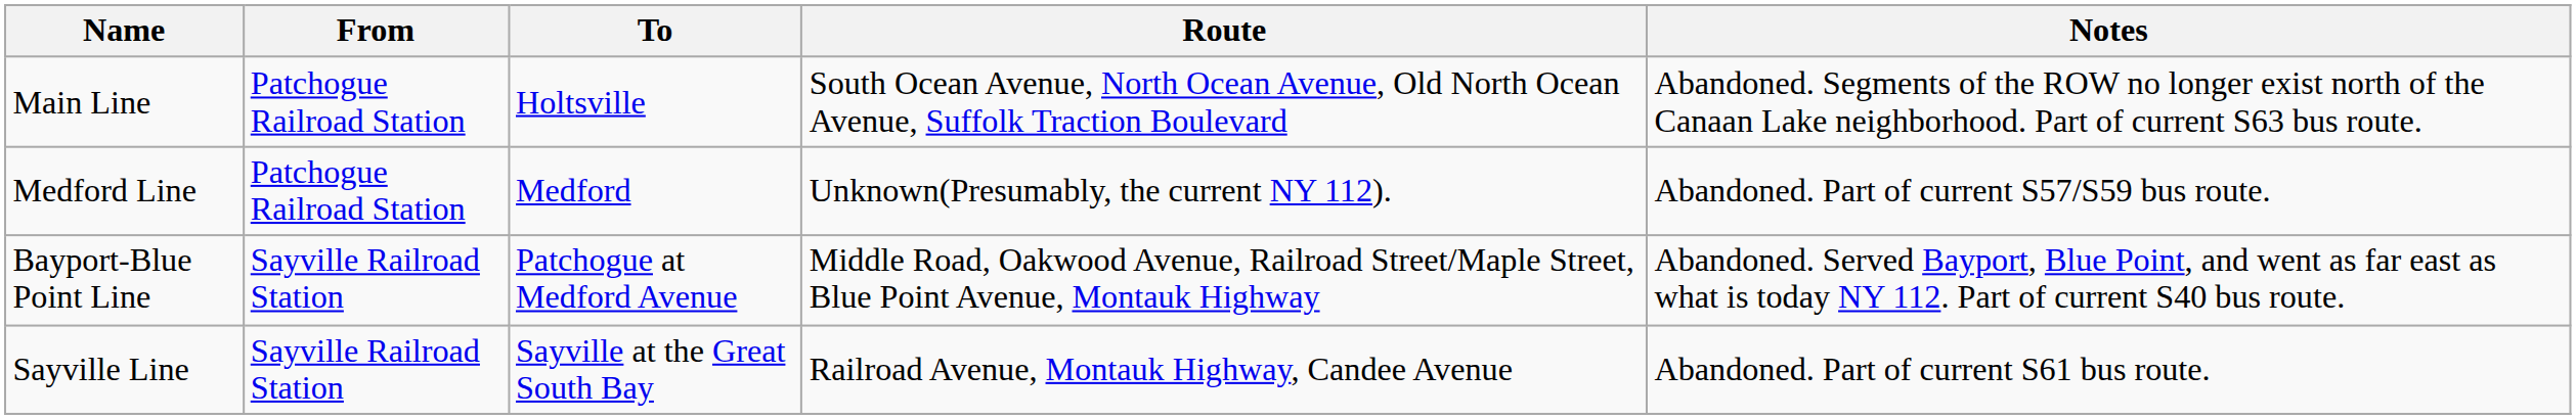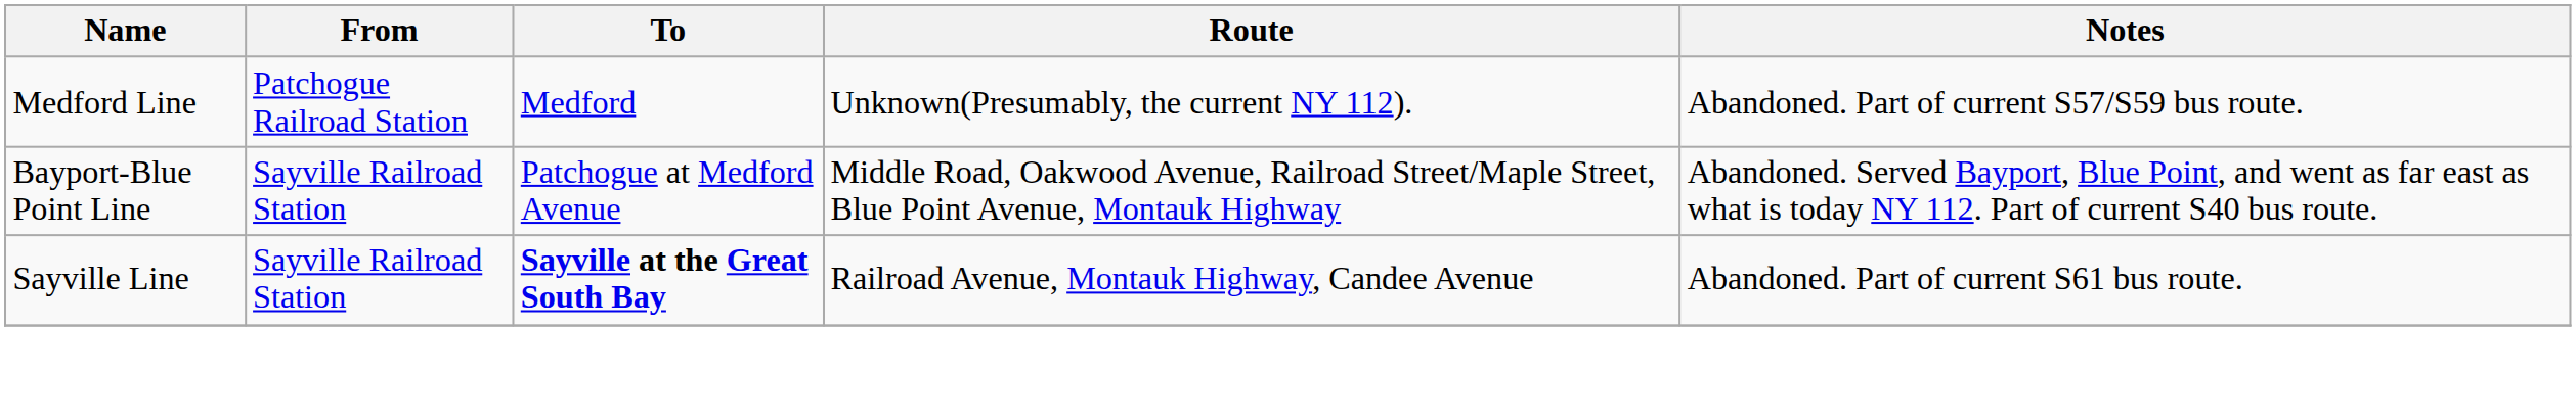 <table class=wikitable>
 <tr>
 <th>Name</th>
 <th>From</th>
 <th>To</th>
 <th>Route</th>
 <th>Notes</th>
-</tr>
-<tr>
-<td>Main Line</td>
-<td><a href='#'>Patchogue Railroad Station</a></td>
-<td><a href='#'>Holtsville</a></td>
-<td>South Ocean Avenue, <a href='#'>North Ocean Avenue</a>, Old North Ocean Avenue, <a href='#'>Suffolk Traction Boulevard</a></td>
-<td>Abandoned. Segments of the ROW no longer exist north of the Canaan Lake neighborhood. Part of current S63 bus route.</td>
 </tr>
 <tr>
 <td>Medford Line</td>
 <td><a href='#'>Patchogue Railroad Station</a></td>
 <td><a href='#'>Medford</a></td>
 <td>Unknown(Presumably, the current <a href='#'>NY 112</a>).</td>
 <td>Abandoned. Part of current S57/S59 bus route.</td>
 </tr>
 <tr>
 <td>Bayport-Blue Point Line</td>
 <td><a href='#'>Sayville Railroad Station</a></td>
 <td><a href='#'>Patchogue</a> at <a href='#'>Medford Avenue</a></td>
 <td>Middle Road, Oakwood Avenue, Railroad Street/Maple Street, Blue Point Avenue, <a href='#'>Montauk Highway</a></td>
 <td>Abandoned. Served <a href='#'>Bayport</a>, <a href='#'>Blue Point</a>, and went as far east as what is today <a href='#'>NY 112</a>. Part of current S40 bus route.</td>
 </tr>
 <tr>
 <td>Sayville Line</td>
 <td><a href='#'>Sayville Railroad Station</a></td>
-<td><a href='#'>Sayville</a> at the <a href='#'>Great South Bay</a></td>
+<td><strong><a href='#'>Sayville</a> at the <a href='#'>Great South Bay</a></strong></td>
 <td>Railroad Avenue, <a href='#'>Montauk Highway</a>, Candee Avenue</td>
 <td>Abandoned. Part of current S61 bus route.</td>
 </tr>
 <tr>
 </tr>
 </table>
